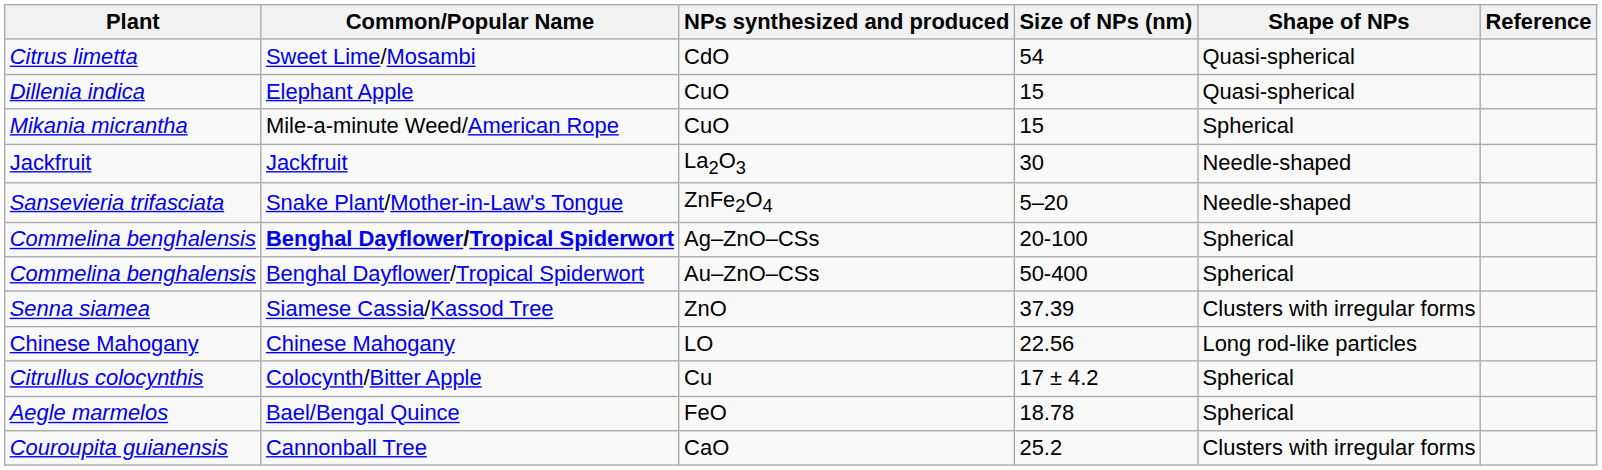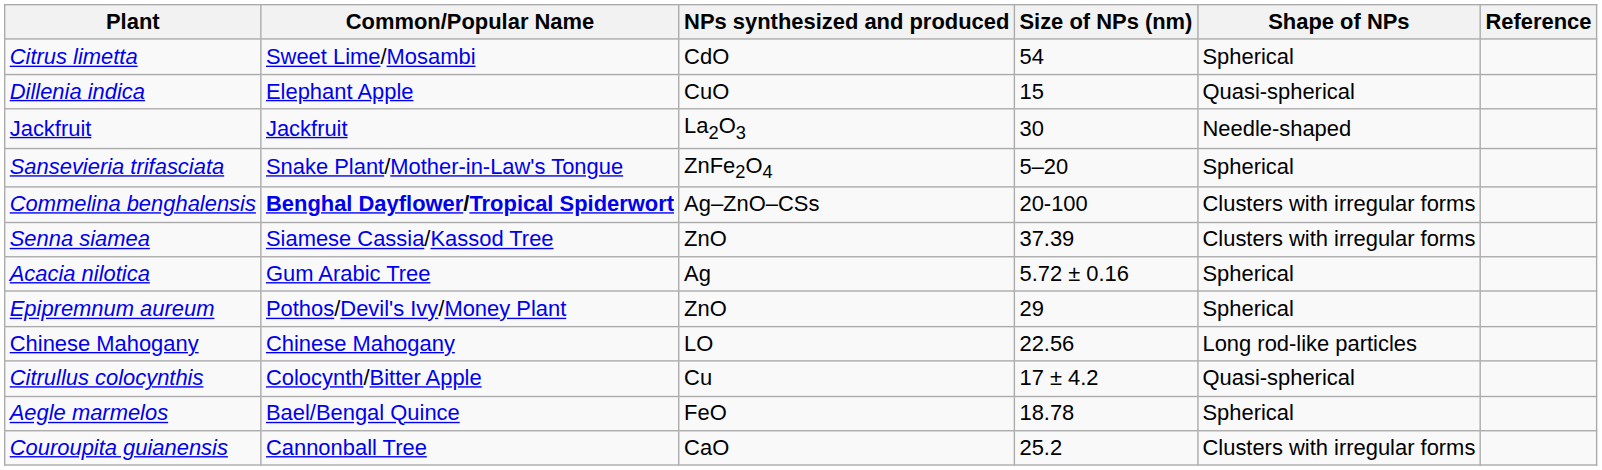 <table class="wikitable sortable">
 <tr>
 <th>Plant</th>
 <th>Common/Popular Name</th>
 <th>NPs synthesized and produced</th>
 <th>Size of NPs (nm)</th>
 <th>Shape of NPs</th>
 <th>Reference</th>
 </tr>
 <tr>
 <td><em><a href='#'>Citrus limetta</a></em></td>
 <td><a href='#'>Sweet Lime</a>/<a href='#'>Mosambi</a></td>
 <td>CdO</td>
 <td>54</td>
-<td>Quasi-spherical</td>
+<td>Spherical</td>
 <td></td>
 </tr>
 <tr>
 <td><em><a href='#'>Dillenia indica</a></em></td>
 <td><a href='#'>Elephant Apple</a></td>
 <td>CuO</td>
 <td>15</td>
 <td>Quasi-spherical</td>
-<td></td>
-</tr>
-<tr>
-<td><em><a href='#'>Mikania micrantha</a></em></td>
-<td>Mile-a-minute Weed/<a href='#'>American Rope</a></td>
-<td>CuO</td>
-<td>15</td>
-<td>Spherical</td>
 <td></td>
 </tr>
 <tr>
 <td><a href='#'>Jackfruit</a></td>
 <td><a href='#'>Jackfruit</a></td>
 <td>La<sub>2</sub>O<sub>3</sub></td>
 <td>30</td>
 <td>Needle-shaped</td>
 <td></td>
 </tr>
 <tr>
 <td><em><a href='#'>Sansevieria trifasciata</a></em></td>
 <td><a href='#'>Snake Plant</a>/<a href='#'>Mother-in-Law's Tongue</a></td>
 <td>ZnFe<sub>2</sub>O<sub>4</sub></td>
 <td>5–20</td>
-<td>Needle-shaped</td>
+<td>Spherical</td>
 <td></td>
 </tr>
 <tr>
 <td><em><a href='#'>Commelina benghalensis</a></em></td>
 <td><strong><a href='#'>Benghal Dayflower</a>/<a href='#'>Tropical Spiderwort</a></strong></td>
 <td>Ag–ZnO–CSs</td>
 <td>20-100</td>
-<td>Spherical</td>
-<td></td>
-</tr>
-<tr>
-<td><em><a href='#'>Commelina benghalensis</a></em></td>
-<td><a href='#'>Benghal Dayflower</a>/<a href='#'>Tropical Spiderwort</a></td>
-<td>Au–ZnO–CSs</td>
-<td>50-400</td>
-<td>Spherical</td>
+<td>Clusters with irregular forms</td>
 <td></td>
 </tr>
 <tr>
 <td><em><a href='#'>Senna siamea</a></em></td>
 <td><a href='#'>Siamese Cassia</a>/<a href='#'>Kassod Tree</a></td>
 <td>ZnO</td>
 <td>37.39</td>
 <td>Clusters with irregular forms</td>
+<td></td>
+</tr>
+<tr>
+<td><em><a href='#'>Acacia nilotica</a></em></td>
+<td><a href='#'>Gum Arabic Tree</a></td>
+<td>Ag</td>
+<td>5.72 ± 0.16</td>
+<td>Spherical</td>
+<td></td>
+</tr>
+<tr>
+<td><em><a href='#'>Epipremnum aureum</a></em></td>
+<td><a href='#'>Pothos</a>/<a href='#'>Devil's Ivy</a>/<a href='#'>Money Plant</a></td>
+<td>ZnO</td>
+<td>29</td>
+<td>Spherical</td>
 <td></td>
 </tr>
 <tr>
 <td><a href='#'>Chinese Mahogany</a></td>
 <td><a href='#'>Chinese Mahogany</a></td>
 <td>LO</td>
 <td>22.56</td>
 <td>Long rod-like particles</td>
 <td></td>
 </tr>
 <tr>
 <td><em><a href='#'>Citrullus colocynthis</a></em></td>
 <td><a href='#'>Colocynth</a>/<a href='#'>Bitter Apple</a></td>
 <td>Cu</td>
 <td>17 ± 4.2</td>
-<td>Spherical</td>
+<td>Quasi-spherical</td>
 <td></td>
 </tr>
 <tr>
 <td><em><a href='#'>Aegle marmelos</a></em></td>
 <td><a href='#'>Bael/Bengal Quince</a></td>
 <td>FeO</td>
 <td>18.78</td>
 <td>Spherical</td>
 <td></td>
 </tr>
 <tr>
 <td><em><a href='#'>Couroupita guianensis</a></em></td>
 <td><a href='#'>Cannonball Tree</a></td>
 <td>CaO</td>
 <td>25.2</td>
 <td>Clusters with irregular forms</td>
 <td></td>
 </tr>
 </table>
